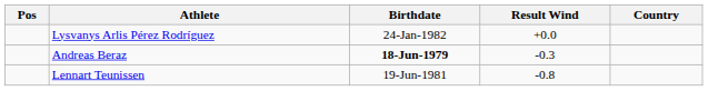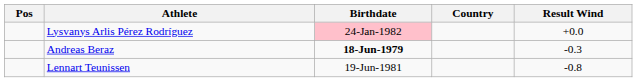 <table class="wikitable"  style="text-align:center; width:70%;">
 <tr>
 <th>Pos</th>
 <th>Athlete</th>
 <th>Birthdate</th>
+<th>Country</th>
 <th>Result Wind</th>
-<th>Country</th>
 </tr>
 <tr>
 <td align=center></td>
 <td align=left><a href='#'>Lysvanys Arlis Pérez Rodríguez</a></td>
-<td>24-Jan-1982</td>
+<td style="background: pink;">24-Jan-1982</td>
+<td align=left></td>
 <td> +0.0</td>
-<td align=left></td>
 </tr>
 <tr>
 <td align=center></td>
 <td align=left><a href='#'>Andreas Beraz</a></td>
 <td><strong>18-Jun-1979</strong></td>
+<td align=left></td>
 <td> -0.3</td>
-<td align=left></td>
 </tr>
 <tr>
 <td align=center></td>
 <td align=left><a href='#'>Lennart Teunissen</a></td>
 <td>19-Jun-1981</td>
+<td align=left></td>
 <td> -0.8</td>
-<td align=left></td>
 </tr>
 </table>
